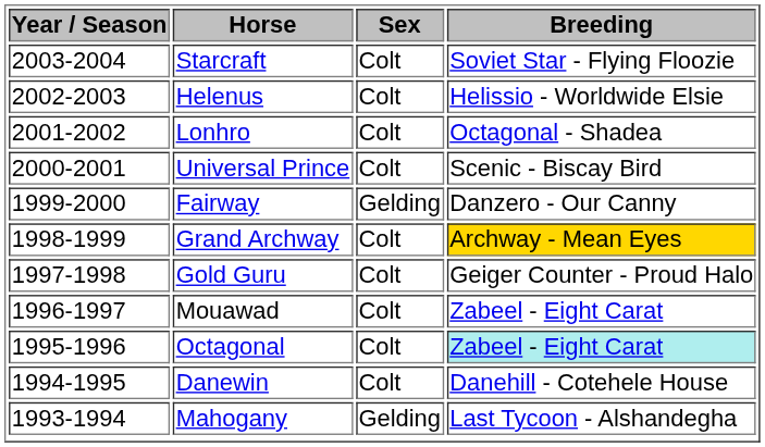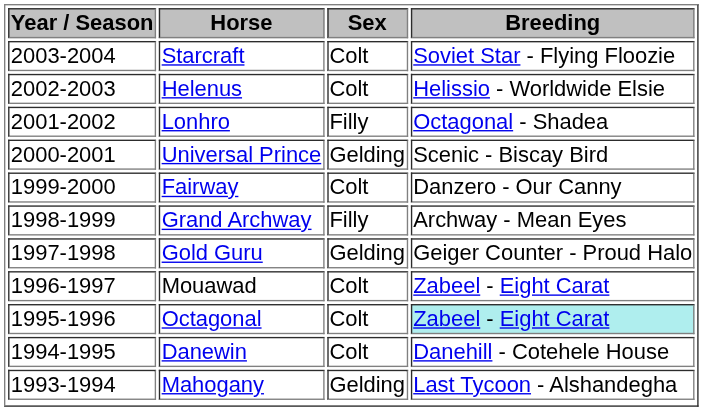 <table border="1">
 <tr style="text-align:center; background:silver; color:black">
 <th>Year / Season</th>
 <th>Horse</th>
 <th>Sex</th>
 <th>Breeding</th>
 </tr>
 <tr>
 <td>2003-2004</td>
 <td><a href='#'>Starcraft</a></td>
 <td>Colt</td>
 <td><a href='#'>Soviet Star</a> - Flying Floozie</td>
 </tr>
 <tr>
 <td>2002-2003</td>
 <td><a href='#'>Helenus</a></td>
 <td>Colt</td>
 <td><a href='#'>Helissio</a> - Worldwide Elsie</td>
 </tr>
 <tr>
 <td>2001-2002</td>
 <td><a href='#'>Lonhro</a></td>
-<td>Colt</td>
+<td>Filly</td>
 <td><a href='#'>Octagonal</a> - Shadea</td>
 </tr>
 <tr>
 <td>2000-2001</td>
 <td><a href='#'>Universal Prince</a></td>
-<td>Colt</td>
+<td>Gelding</td>
 <td>Scenic - Biscay Bird</td>
 </tr>
 <tr>
 <td>1999-2000</td>
 <td><a href='#'>Fairway</a></td>
-<td>Gelding</td>
+<td>Colt</td>
 <td>Danzero - Our Canny</td>
 </tr>
 <tr>
 <td>1998-1999</td>
 <td><a href='#'>Grand Archway</a></td>
-<td>Colt</td>
-<td style="background: gold;">Archway - Mean Eyes</td>
+<td>Filly</td>
+<td>Archway - Mean Eyes</td>
 </tr>
 <tr>
 <td>1997-1998</td>
 <td><a href='#'>Gold Guru</a></td>
-<td>Colt</td>
+<td>Gelding</td>
 <td>Geiger Counter - Proud Halo</td>
 </tr>
 <tr>
 <td>1996-1997</td>
 <td>Mouawad</td>
 <td>Colt</td>
 <td><a href='#'>Zabeel</a> - <a href='#'>Eight Carat</a></td>
 </tr>
 <tr>
 <td>1995-1996</td>
 <td><a href='#'>Octagonal</a></td>
 <td>Colt</td>
 <td style="background: paleturquoise;"><a href='#'>Zabeel</a> - <a href='#'>Eight Carat</a></td>
 </tr>
 <tr>
 <td>1994-1995</td>
 <td><a href='#'>Danewin</a></td>
 <td>Colt</td>
 <td><a href='#'>Danehill</a> - Cotehele House</td>
 </tr>
 <tr>
 <td>1993-1994</td>
 <td><a href='#'>Mahogany</a></td>
 <td>Gelding</td>
 <td><a href='#'>Last Tycoon</a> - Alshandegha</td>
 </tr>
 <tr>
 </tr>
 </table>
